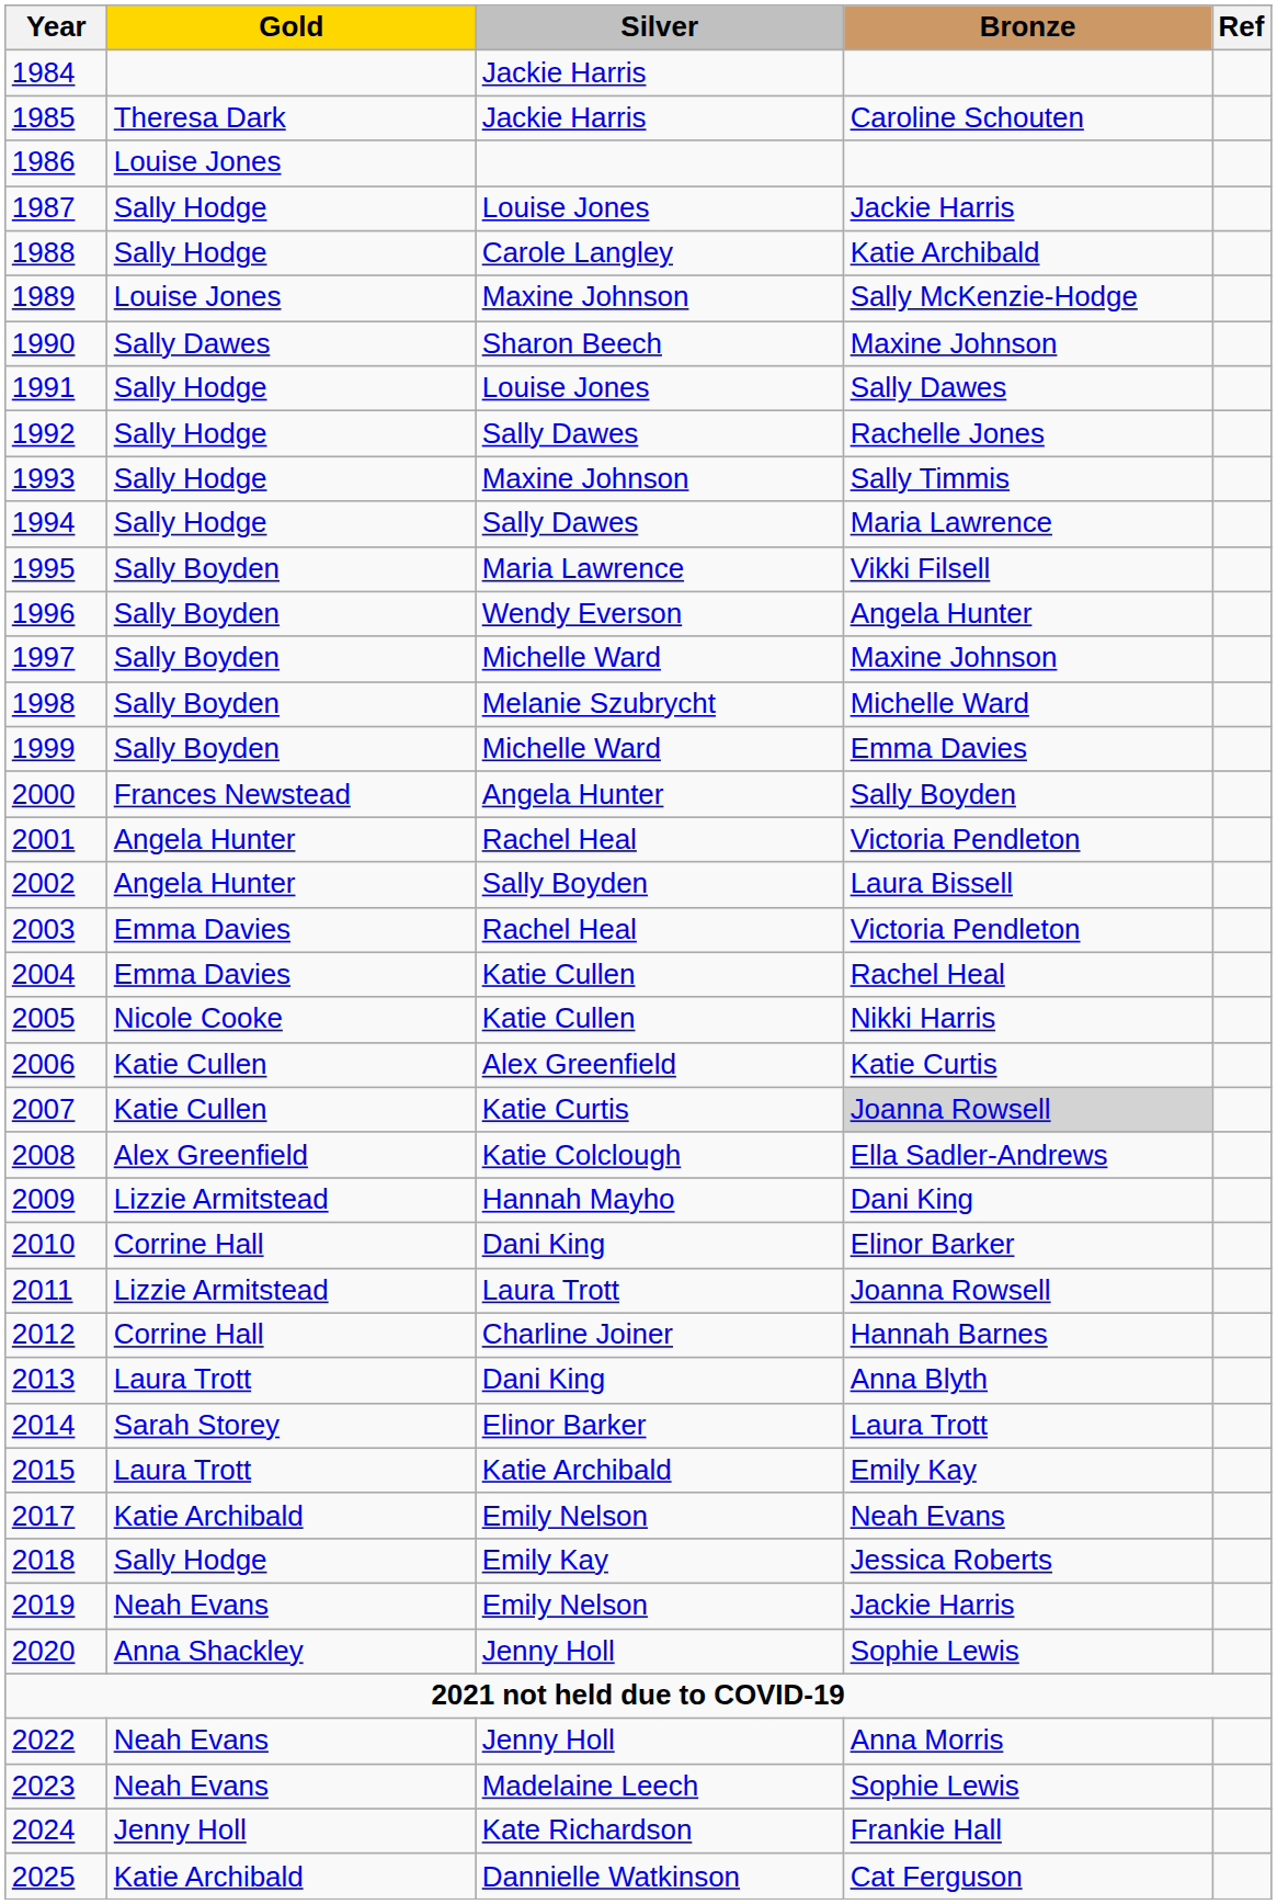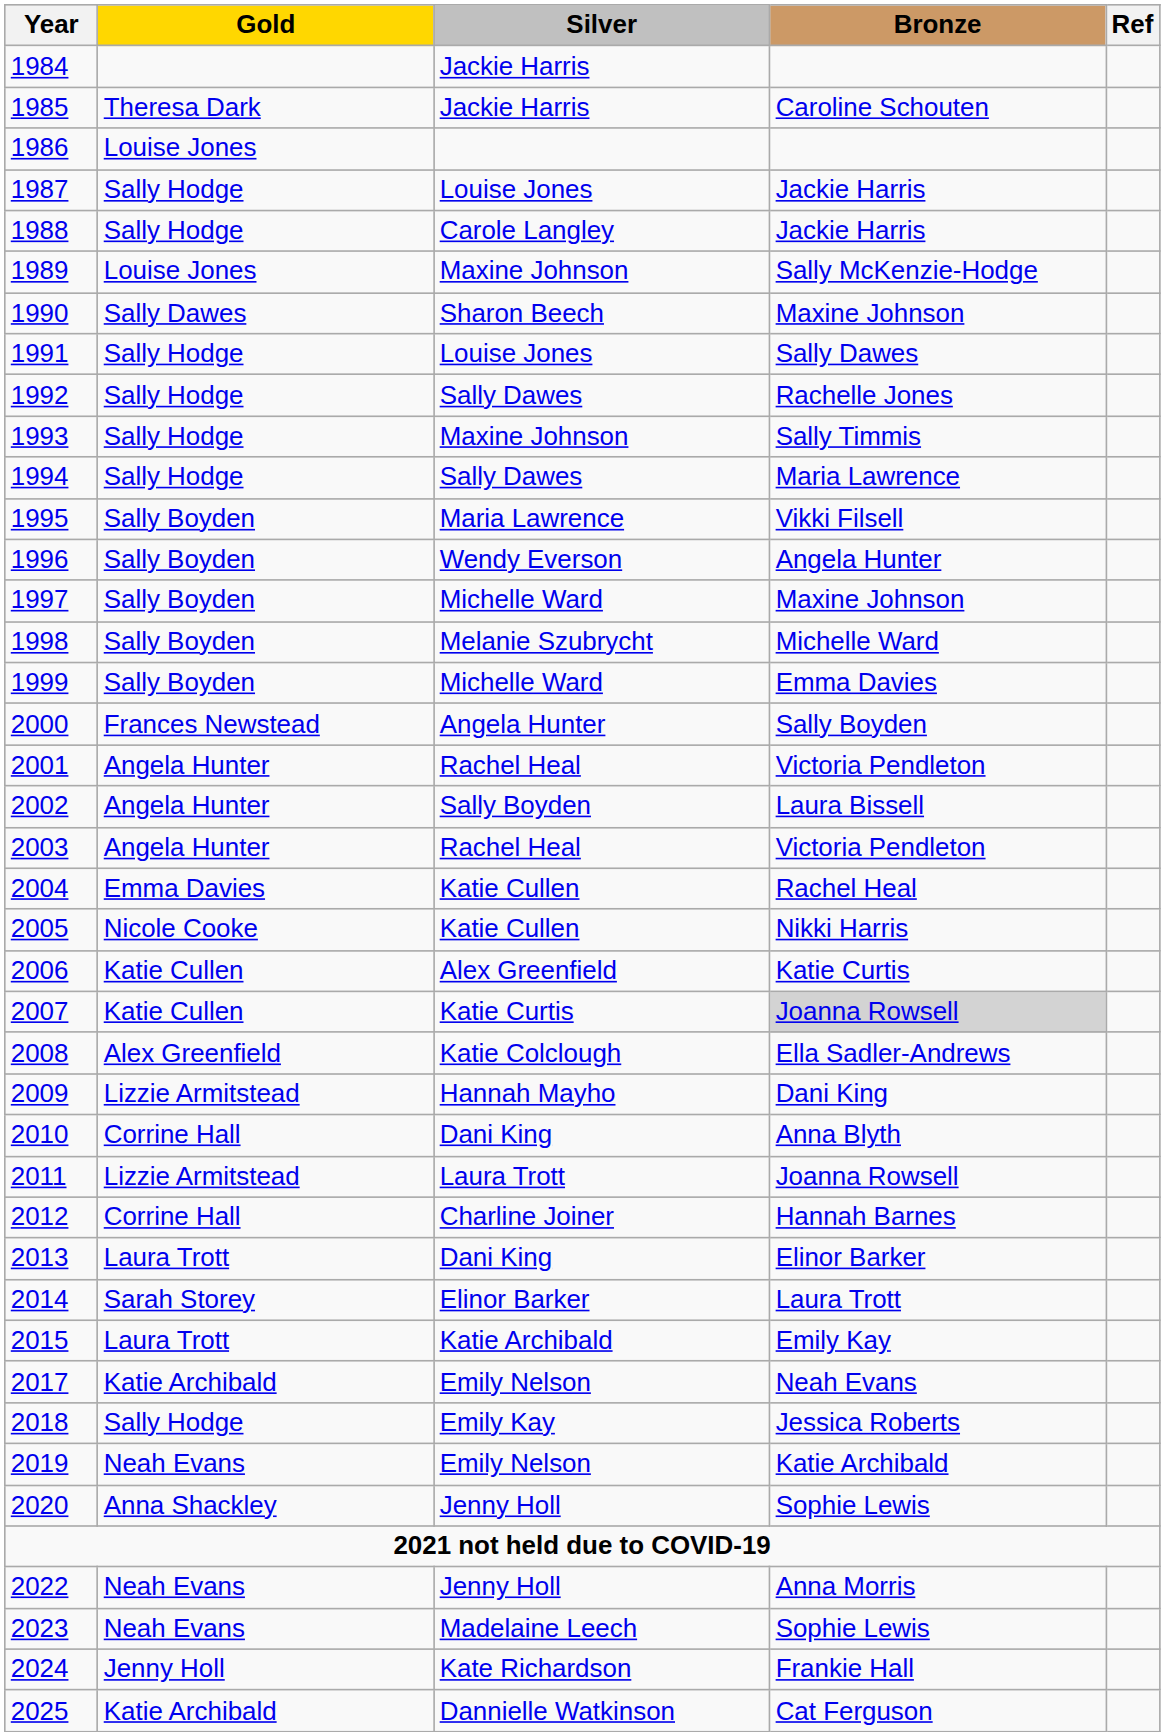 <table class="wikitable" style="font-size: 100%">
 <tr>
 <th width=50>Year</th>
 <th width=200 style="background-color: gold;">Gold</th>
 <th width=200 style="background-color: silver;">Silver</th>
 <th width=200 style="background-color: #cc9966;">Bronze</th>
 <th width=20>Ref</th>
 </tr>
 <tr>
 <td><a href='#'>1984</a></td>
 <td></td>
 <td><a href='#'>Jackie Harris</a></td>
 <td></td>
 <td></td>
 </tr>
 <tr>
 <td><a href='#'>1985</a></td>
 <td><a href='#'>Theresa Dark</a></td>
 <td><a href='#'>Jackie Harris</a></td>
 <td><a href='#'>Caroline Schouten</a></td>
 <td></td>
 </tr>
 <tr>
 <td><a href='#'>1986</a></td>
 <td><a href='#'>Louise Jones</a></td>
 <td></td>
 <td></td>
 <td></td>
 </tr>
 <tr>
 <td><a href='#'>1987</a></td>
 <td><a href='#'>Sally Hodge</a></td>
 <td><a href='#'>Louise Jones</a></td>
 <td><a href='#'>Jackie Harris</a></td>
 <td></td>
 </tr>
 <tr>
 <td><a href='#'>1988</a></td>
 <td><a href='#'>Sally Hodge</a></td>
 <td><a href='#'>Carole Langley</a></td>
-<td><a href='#'>Katie Archibald</a></td>
+<td><a href='#'>Jackie Harris</a></td>
 <td></td>
 </tr>
 <tr>
 <td><a href='#'>1989</a></td>
 <td><a href='#'>Louise Jones</a></td>
 <td><a href='#'>Maxine Johnson</a></td>
 <td><a href='#'>Sally McKenzie-Hodge</a></td>
 <td></td>
 </tr>
 <tr>
 <td><a href='#'>1990</a></td>
 <td><a href='#'>Sally Dawes</a></td>
 <td><a href='#'>Sharon Beech</a></td>
 <td><a href='#'>Maxine Johnson</a></td>
 <td></td>
 </tr>
 <tr>
 <td><a href='#'>1991</a></td>
 <td><a href='#'>Sally Hodge</a></td>
 <td><a href='#'>Louise Jones</a></td>
 <td><a href='#'>Sally Dawes</a></td>
 <td></td>
 </tr>
 <tr>
 <td><a href='#'>1992</a></td>
 <td><a href='#'>Sally Hodge</a></td>
 <td><a href='#'>Sally Dawes</a></td>
 <td><a href='#'>Rachelle Jones</a></td>
 <td></td>
 </tr>
 <tr>
 <td><a href='#'>1993</a></td>
 <td><a href='#'>Sally Hodge</a></td>
 <td><a href='#'>Maxine Johnson</a></td>
 <td><a href='#'>Sally Timmis</a></td>
 <td></td>
 </tr>
 <tr>
 <td><a href='#'>1994</a></td>
 <td><a href='#'>Sally Hodge</a></td>
 <td><a href='#'>Sally Dawes</a></td>
 <td><a href='#'>Maria Lawrence</a></td>
 <td></td>
 </tr>
 <tr>
 <td><a href='#'>1995</a></td>
 <td><a href='#'>Sally Boyden</a></td>
 <td><a href='#'>Maria Lawrence</a></td>
 <td><a href='#'>Vikki Filsell</a></td>
 <td></td>
 </tr>
 <tr>
 <td><a href='#'>1996</a></td>
 <td><a href='#'>Sally Boyden</a></td>
 <td><a href='#'>Wendy Everson</a></td>
 <td><a href='#'>Angela Hunter</a></td>
 <td></td>
 </tr>
 <tr>
 <td><a href='#'>1997</a></td>
 <td><a href='#'>Sally Boyden</a></td>
 <td><a href='#'>Michelle Ward</a></td>
 <td><a href='#'>Maxine Johnson</a></td>
 <td></td>
 </tr>
 <tr>
 <td><a href='#'>1998</a></td>
 <td><a href='#'>Sally Boyden</a></td>
 <td><a href='#'>Melanie Szubrycht</a></td>
 <td><a href='#'>Michelle Ward</a></td>
 <td></td>
 </tr>
 <tr>
 <td><a href='#'>1999</a></td>
 <td><a href='#'>Sally Boyden</a></td>
 <td><a href='#'>Michelle Ward</a></td>
 <td><a href='#'>Emma Davies</a></td>
 <td></td>
 </tr>
 <tr>
 <td><a href='#'>2000</a></td>
 <td><a href='#'>Frances Newstead</a></td>
 <td><a href='#'>Angela Hunter</a></td>
 <td><a href='#'>Sally Boyden</a></td>
 <td></td>
 </tr>
 <tr>
 <td><a href='#'>2001</a></td>
 <td><a href='#'>Angela Hunter</a></td>
 <td><a href='#'>Rachel Heal</a></td>
 <td><a href='#'>Victoria Pendleton</a></td>
 <td></td>
 </tr>
 <tr>
 <td><a href='#'>2002</a></td>
 <td><a href='#'>Angela Hunter</a></td>
 <td><a href='#'>Sally Boyden</a></td>
 <td><a href='#'>Laura Bissell</a></td>
 <td></td>
 </tr>
 <tr>
 <td><a href='#'>2003</a></td>
-<td><a href='#'>Emma Davies</a></td>
+<td><a href='#'>Angela Hunter</a></td>
 <td><a href='#'>Rachel Heal</a></td>
 <td><a href='#'>Victoria Pendleton</a></td>
 <td></td>
 </tr>
 <tr>
 <td><a href='#'>2004</a></td>
 <td><a href='#'>Emma Davies</a></td>
 <td><a href='#'>Katie Cullen</a></td>
 <td><a href='#'>Rachel Heal</a></td>
 <td></td>
 </tr>
 <tr>
 <td><a href='#'>2005</a></td>
 <td><a href='#'>Nicole Cooke</a></td>
 <td><a href='#'>Katie Cullen</a></td>
 <td><a href='#'>Nikki Harris</a></td>
 <td></td>
 </tr>
 <tr>
 <td><a href='#'>2006</a></td>
 <td><a href='#'>Katie Cullen</a></td>
 <td><a href='#'>Alex Greenfield</a></td>
 <td><a href='#'>Katie Curtis</a></td>
 <td></td>
 </tr>
 <tr>
 <td><a href='#'>2007</a></td>
 <td><a href='#'>Katie Cullen</a></td>
 <td><a href='#'>Katie Curtis</a></td>
 <td style="background: lightgrey;"><a href='#'>Joanna Rowsell</a></td>
 <td></td>
 </tr>
 <tr>
 <td><a href='#'>2008</a></td>
 <td><a href='#'>Alex Greenfield</a></td>
 <td><a href='#'>Katie Colclough</a></td>
 <td><a href='#'>Ella Sadler-Andrews</a></td>
 <td></td>
 </tr>
 <tr>
 <td><a href='#'>2009</a></td>
 <td><a href='#'>Lizzie Armitstead</a></td>
 <td><a href='#'>Hannah Mayho</a></td>
 <td><a href='#'>Dani King</a></td>
 <td></td>
 </tr>
 <tr>
 <td><a href='#'>2010</a></td>
 <td><a href='#'>Corrine Hall</a></td>
 <td><a href='#'>Dani King</a></td>
-<td><a href='#'>Elinor Barker</a></td>
+<td><a href='#'>Anna Blyth</a></td>
 <td></td>
 </tr>
 <tr>
 <td><a href='#'>2011</a></td>
 <td><a href='#'>Lizzie Armitstead</a></td>
 <td><a href='#'>Laura Trott</a></td>
 <td><a href='#'>Joanna Rowsell</a></td>
 <td></td>
 </tr>
 <tr>
 <td><a href='#'>2012</a></td>
 <td><a href='#'>Corrine Hall</a></td>
 <td><a href='#'>Charline Joiner</a></td>
 <td><a href='#'>Hannah Barnes</a></td>
 <td></td>
 </tr>
 <tr>
 <td><a href='#'>2013</a></td>
 <td><a href='#'>Laura Trott</a></td>
 <td><a href='#'>Dani King</a></td>
-<td><a href='#'>Anna Blyth</a></td>
+<td><a href='#'>Elinor Barker</a></td>
 <td></td>
 </tr>
 <tr>
 <td><a href='#'>2014</a></td>
 <td><a href='#'>Sarah Storey</a></td>
 <td><a href='#'>Elinor Barker</a></td>
 <td><a href='#'>Laura Trott</a></td>
 <td></td>
 </tr>
 <tr>
 <td><a href='#'>2015</a></td>
 <td><a href='#'>Laura Trott</a></td>
 <td><a href='#'>Katie Archibald</a></td>
 <td><a href='#'>Emily Kay</a></td>
 <td></td>
 </tr>
 <tr>
 <td><a href='#'>2017</a></td>
 <td><a href='#'>Katie Archibald</a></td>
 <td><a href='#'>Emily Nelson</a></td>
 <td><a href='#'>Neah Evans</a></td>
 <td></td>
 </tr>
 <tr>
 <td><a href='#'>2018</a></td>
 <td><a href='#'>Sally Hodge</a></td>
 <td><a href='#'>Emily Kay</a></td>
 <td><a href='#'>Jessica Roberts</a></td>
 <td></td>
 </tr>
 <tr>
 <td><a href='#'>2019</a></td>
 <td><a href='#'>Neah Evans</a></td>
 <td><a href='#'>Emily Nelson</a></td>
-<td><a href='#'>Jackie Harris</a></td>
+<td><a href='#'>Katie Archibald</a></td>
 <td></td>
 </tr>
 <tr>
 <td><a href='#'>2020</a></td>
 <td><a href='#'>Anna Shackley</a></td>
 <td><a href='#'>Jenny Holl</a></td>
 <td><a href='#'>Sophie Lewis</a></td>
 <td></td>
 </tr>
 <tr>
 <td colspan=5 align=center><strong>2021 not held due to COVID-19</strong></td>
 </tr>
 <tr>
 <td><a href='#'>2022</a></td>
 <td><a href='#'>Neah Evans</a></td>
 <td><a href='#'>Jenny Holl</a></td>
 <td><a href='#'>Anna Morris</a></td>
 <td></td>
 </tr>
 <tr>
 <td><a href='#'>2023</a></td>
 <td><a href='#'>Neah Evans</a></td>
 <td><a href='#'>Madelaine Leech</a></td>
 <td><a href='#'>Sophie Lewis</a></td>
 <td></td>
 </tr>
 <tr>
 <td><a href='#'>2024</a></td>
 <td><a href='#'>Jenny Holl</a></td>
 <td><a href='#'>Kate Richardson</a></td>
 <td><a href='#'>Frankie Hall</a></td>
 <td></td>
 </tr>
 <tr>
 <td><a href='#'>2025</a></td>
 <td><a href='#'>Katie Archibald</a></td>
 <td><a href='#'>Dannielle Watkinson</a></td>
 <td><a href='#'>Cat Ferguson</a></td>
 <td></td>
 </tr>
 </table>
